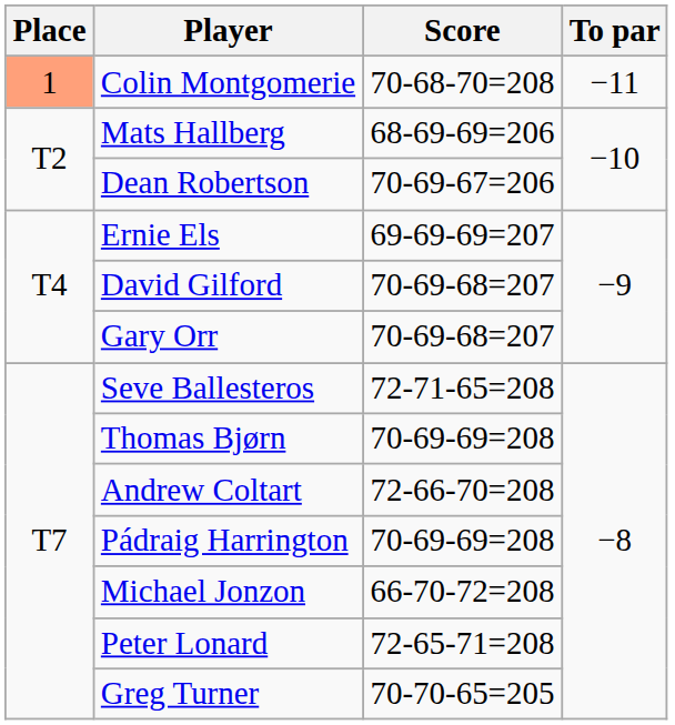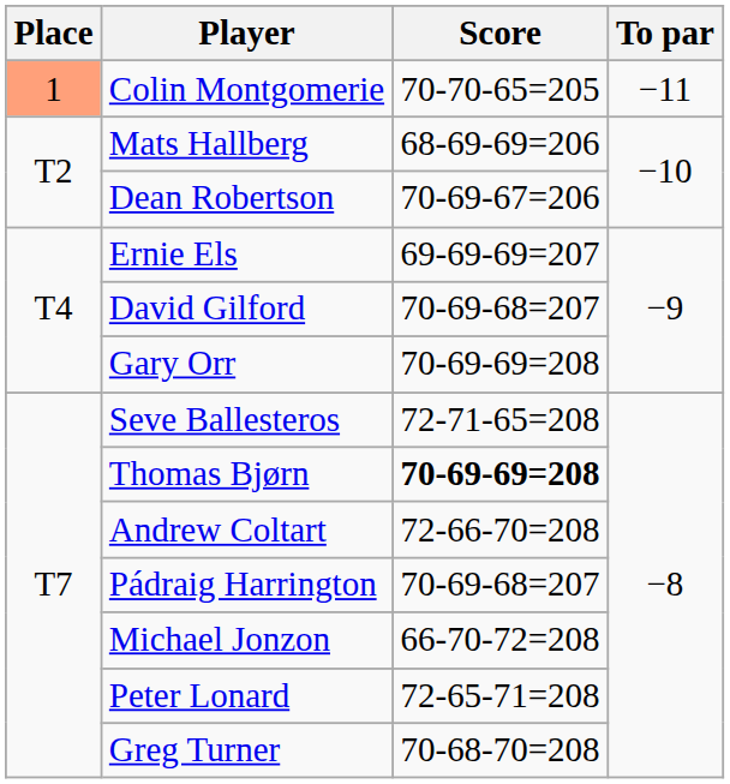 <table class="wikitable">
 <tr>
 <th>Place</th>
 <th>Player</th>
 <th>Score</th>
 <th>To par</th>
 </tr>
 <tr>
 <td align=center style="background: lightsalmon;">1</td>
 <td> <a href='#'>Colin Montgomerie</a></td>
-<td align=center>70-68-70=208</td>
+<td align=center>70-70-65=205</td>
 <td align=center>−11</td>
 </tr>
 <tr>
 <td rowspan="2" align=center>T2</td>
 <td> <a href='#'>Mats Hallberg</a></td>
 <td align=center>68-69-69=206</td>
 <td rowspan="2" align=center>−10</td>
 </tr>
 <tr>
 <td> <a href='#'>Dean Robertson</a></td>
 <td align=center>70-69-67=206</td>
 </tr>
 <tr>
 <td rowspan="3" align=center>T4</td>
 <td> <a href='#'>Ernie Els</a></td>
 <td align=center>69-69-69=207</td>
 <td rowspan="3" align=center>−9</td>
 </tr>
 <tr>
 <td> <a href='#'>David Gilford</a></td>
 <td align=center>70-69-68=207</td>
 </tr>
 <tr>
 <td> <a href='#'>Gary Orr</a></td>
-<td align=center>70-69-68=207</td>
+<td align=center>70-69-69=208</td>
 </tr>
 <tr>
 <td rowspan="7" align=center>T7</td>
 <td> <a href='#'>Seve Ballesteros</a></td>
 <td align=center>72-71-65=208</td>
 <td rowspan="7" align=center>−8</td>
 </tr>
 <tr>
 <td> <a href='#'>Thomas Bjørn</a></td>
-<td align=center>70-69-69=208</td>
+<td align=center><strong>70-69-69=208</strong></td>
 </tr>
 <tr>
 <td> <a href='#'>Andrew Coltart</a></td>
 <td align=center>72-66-70=208</td>
 </tr>
 <tr>
 <td> <a href='#'>Pádraig Harrington</a></td>
-<td align=center>70-69-69=208</td>
+<td align=center>70-69-68=207</td>
 </tr>
 <tr>
 <td> <a href='#'>Michael Jonzon</a></td>
 <td align=center>66-70-72=208</td>
 </tr>
 <tr>
 <td> <a href='#'>Peter Lonard</a></td>
 <td align=center>72-65-71=208</td>
 </tr>
 <tr>
 <td> <a href='#'>Greg Turner</a></td>
-<td align=center>70-70-65=205</td>
+<td align=center>70-68-70=208</td>
 </tr>
 </table>
